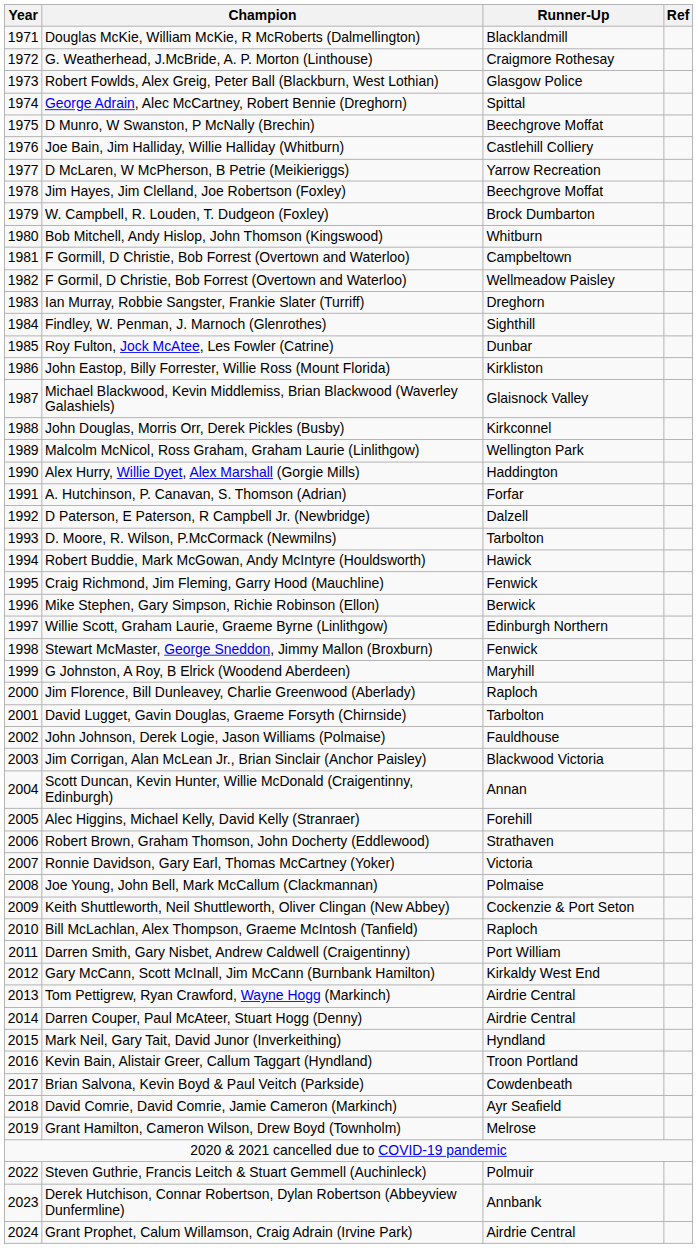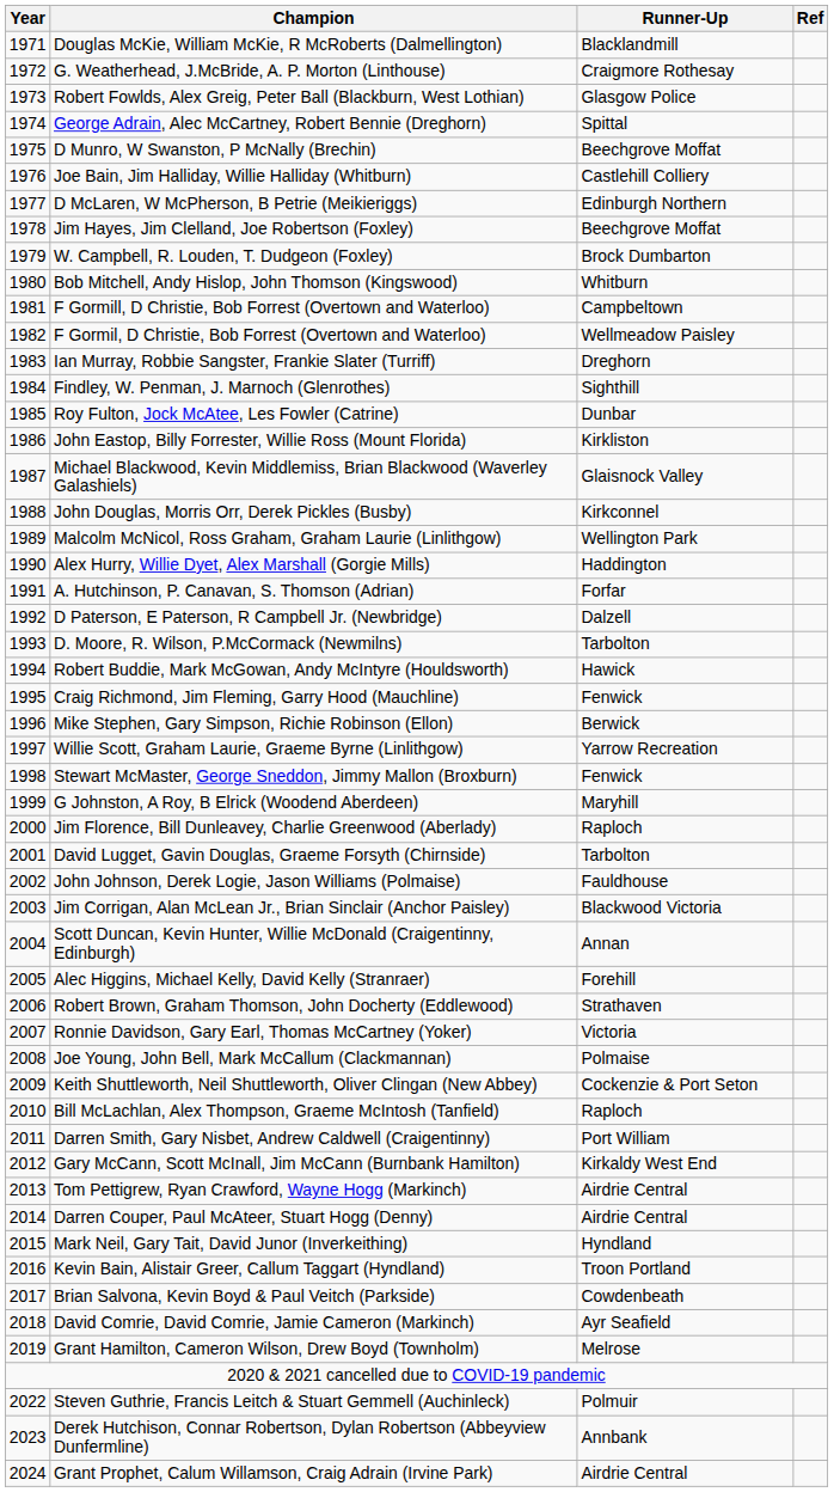 <table class="wikitable">
 <tr>
 <th width="30">Year</th>
 <th width="500">Champion</th>
 <th width="200">Runner-Up</th>
 <th width="20">Ref</th>
 </tr>
 <tr>
 <td align=center>1971</td>
 <td>Douglas McKie, William McKie, R McRoberts (Dalmellington)</td>
 <td>Blacklandmill</td>
 <td></td>
 </tr>
 <tr>
 <td align=center>1972</td>
 <td>G. Weatherhead, J.McBride, A. P. Morton (Linthouse)</td>
 <td>Craigmore Rothesay</td>
 <td></td>
 </tr>
 <tr>
 <td align=center>1973</td>
 <td>Robert Fowlds, Alex Greig, Peter Ball (Blackburn, West Lothian)</td>
 <td>Glasgow Police</td>
 <td></td>
 </tr>
 <tr>
 <td align=center>1974</td>
 <td><a href='#'>George Adrain</a>, Alec McCartney, Robert Bennie (Dreghorn)</td>
 <td>Spittal</td>
 <td></td>
 </tr>
 <tr>
 <td align=center>1975</td>
 <td>D Munro, W Swanston, P McNally (Brechin)</td>
 <td>Beechgrove Moffat</td>
 <td></td>
 </tr>
 <tr>
 <td align=center>1976</td>
 <td>Joe Bain, Jim Halliday, Willie Halliday (Whitburn)</td>
 <td>Castlehill Colliery</td>
 <td></td>
 </tr>
 <tr>
 <td align=center>1977</td>
 <td>D McLaren, W McPherson, B Petrie (Meikieriggs)</td>
-<td>Yarrow Recreation</td>
+<td>Edinburgh Northern</td>
 <td></td>
 </tr>
 <tr>
 <td align=center>1978</td>
 <td>Jim Hayes, Jim Clelland, Joe Robertson (Foxley)</td>
 <td>Beechgrove Moffat</td>
 <td></td>
 </tr>
 <tr>
 <td align=center>1979</td>
 <td>W. Campbell, R. Louden, T. Dudgeon (Foxley)</td>
 <td>Brock Dumbarton</td>
 <td></td>
 </tr>
 <tr>
 <td align=center>1980</td>
 <td>Bob Mitchell, Andy Hislop, John Thomson (Kingswood)</td>
 <td>Whitburn</td>
 <td></td>
 </tr>
 <tr>
 <td align=center>1981</td>
 <td>F Gormill, D Christie, Bob Forrest (Overtown and Waterloo)</td>
 <td>Campbeltown</td>
 <td></td>
 </tr>
 <tr>
 <td align=center>1982</td>
 <td>F Gormil, D Christie, Bob Forrest (Overtown and Waterloo)</td>
 <td>Wellmeadow Paisley</td>
 <td></td>
 </tr>
 <tr>
 <td align=center>1983</td>
 <td>Ian Murray, Robbie Sangster, Frankie Slater (Turriff)</td>
 <td>Dreghorn</td>
 <td></td>
 </tr>
 <tr>
 <td align=center>1984</td>
 <td>Findley, W. Penman, J. Marnoch (Glenrothes)</td>
 <td>Sighthill</td>
 <td></td>
 </tr>
 <tr>
 <td align=center>1985</td>
 <td>Roy Fulton, <a href='#'>Jock McAtee</a>, Les Fowler (Catrine)</td>
 <td>Dunbar</td>
 <td></td>
 </tr>
 <tr>
 <td align=center>1986</td>
 <td>John Eastop, Billy Forrester, Willie Ross (Mount Florida)</td>
 <td>Kirkliston</td>
 <td></td>
 </tr>
 <tr>
 <td align=center>1987</td>
 <td>Michael Blackwood, Kevin Middlemiss, Brian Blackwood (Waverley Galashiels)</td>
 <td>Glaisnock Valley</td>
 <td></td>
 </tr>
 <tr>
 <td align=center>1988</td>
 <td>John Douglas, Morris Orr, Derek Pickles (Busby)</td>
 <td>Kirkconnel</td>
 <td></td>
 </tr>
 <tr>
 <td align=center>1989</td>
 <td>Malcolm McNicol, Ross Graham, Graham Laurie (Linlithgow)</td>
 <td>Wellington Park</td>
 <td></td>
 </tr>
 <tr>
 <td align=center>1990</td>
 <td>Alex Hurry, <a href='#'>Willie Dyet</a>, <a href='#'>Alex Marshall</a> (Gorgie Mills)</td>
 <td>Haddington</td>
 <td></td>
 </tr>
 <tr>
 <td align=center>1991</td>
 <td>A. Hutchinson, P. Canavan, S. Thomson (Adrian)</td>
 <td>Forfar</td>
 <td></td>
 </tr>
 <tr>
 <td align=center>1992</td>
 <td>D Paterson, E Paterson, R Campbell Jr. (Newbridge)</td>
 <td>Dalzell</td>
 <td></td>
 </tr>
 <tr>
 <td align=center>1993</td>
 <td>D. Moore, R. Wilson, P.McCormack (Newmilns)</td>
 <td>Tarbolton</td>
 <td></td>
 </tr>
 <tr>
 <td align=center>1994</td>
 <td>Robert Buddie, Mark McGowan, Andy McIntyre (Houldsworth)</td>
 <td>Hawick</td>
 <td></td>
 </tr>
 <tr>
 <td align=center>1995</td>
 <td>Craig Richmond, Jim Fleming, Garry Hood (Mauchline)</td>
 <td>Fenwick</td>
 <td></td>
 </tr>
 <tr>
 <td align=center>1996</td>
 <td>Mike Stephen, Gary Simpson, Richie Robinson (Ellon)</td>
 <td>Berwick</td>
 <td></td>
 </tr>
 <tr>
 <td align=center>1997</td>
 <td>Willie Scott, Graham Laurie, Graeme Byrne (Linlithgow)</td>
-<td>Edinburgh Northern</td>
+<td>Yarrow Recreation</td>
 <td></td>
 </tr>
 <tr>
 <td align=center>1998</td>
 <td>Stewart McMaster, <a href='#'>George Sneddon</a>, Jimmy Mallon (Broxburn)</td>
 <td>Fenwick</td>
 <td></td>
 </tr>
 <tr>
 <td align=center>1999</td>
 <td>G Johnston, A Roy, B Elrick (Woodend Aberdeen)</td>
 <td>Maryhill</td>
 <td></td>
 </tr>
 <tr>
 <td align=center>2000</td>
 <td>Jim Florence, Bill Dunleavey, Charlie Greenwood (Aberlady)</td>
 <td>Raploch</td>
 <td></td>
 </tr>
 <tr>
 <td align=center>2001</td>
 <td>David Lugget, Gavin Douglas, Graeme Forsyth (Chirnside)</td>
 <td>Tarbolton</td>
 <td></td>
 </tr>
 <tr>
 <td align=center>2002</td>
 <td>John Johnson, Derek Logie, Jason Williams (Polmaise)</td>
 <td>Fauldhouse</td>
 <td></td>
 </tr>
 <tr>
 <td align=center>2003</td>
 <td>Jim Corrigan, Alan McLean Jr., Brian Sinclair (Anchor Paisley)</td>
 <td>Blackwood Victoria</td>
 <td></td>
 </tr>
 <tr>
 <td align=center>2004</td>
 <td>Scott Duncan, Kevin Hunter, Willie McDonald (Craigentinny, Edinburgh)</td>
 <td>Annan</td>
 <td></td>
 </tr>
 <tr>
 <td align=center>2005</td>
 <td>Alec Higgins, Michael Kelly, David Kelly (Stranraer)</td>
 <td>Forehill</td>
 <td></td>
 </tr>
 <tr>
 <td align=center>2006</td>
 <td>Robert Brown, Graham Thomson, John Docherty (Eddlewood)</td>
 <td>Strathaven</td>
 <td></td>
 </tr>
 <tr>
 <td align=center>2007</td>
 <td>Ronnie Davidson, Gary Earl, Thomas McCartney (Yoker)</td>
 <td>Victoria</td>
 <td></td>
 </tr>
 <tr>
 <td align=center>2008</td>
 <td>Joe Young, John Bell, Mark McCallum (Clackmannan)</td>
 <td>Polmaise</td>
 <td></td>
 </tr>
 <tr>
 <td align=center>2009</td>
 <td>Keith Shuttleworth, Neil Shuttleworth, Oliver Clingan (New Abbey)</td>
 <td>Cockenzie & Port Seton</td>
 <td></td>
 </tr>
 <tr>
 <td align=center>2010</td>
 <td>Bill McLachlan, Alex Thompson, Graeme McIntosh (Tanfield)</td>
 <td>Raploch</td>
 <td></td>
 </tr>
 <tr>
 <td align=center>2011</td>
 <td>Darren Smith, Gary Nisbet, Andrew Caldwell (Craigentinny)</td>
 <td>Port William</td>
 <td></td>
 </tr>
 <tr>
 <td align=center>2012</td>
 <td>Gary McCann, Scott McInall, Jim McCann (Burnbank Hamilton)</td>
 <td>Kirkaldy West End</td>
 <td></td>
 </tr>
 <tr>
 <td align=center>2013</td>
 <td>Tom Pettigrew, Ryan Crawford, <a href='#'>Wayne Hogg</a> (Markinch)</td>
 <td>Airdrie Central</td>
 <td></td>
 </tr>
 <tr>
 <td align=center>2014</td>
 <td>Darren Couper, Paul McAteer, Stuart Hogg (Denny)</td>
 <td>Airdrie Central</td>
 <td></td>
 </tr>
 <tr>
 <td align=center>2015</td>
 <td>Mark Neil, Gary Tait, David Junor (Inverkeithing)</td>
 <td>Hyndland</td>
 <td></td>
 </tr>
 <tr>
 <td align=center>2016</td>
 <td>Kevin Bain, Alistair Greer, Callum Taggart (Hyndland)</td>
 <td>Troon Portland</td>
 <td></td>
 </tr>
 <tr>
 <td align=center>2017</td>
 <td>Brian Salvona, Kevin Boyd & Paul Veitch (Parkside)</td>
 <td>Cowdenbeath</td>
 <td></td>
 </tr>
 <tr>
 <td align=center>2018</td>
 <td>David Comrie, David Comrie, Jamie Cameron (Markinch)</td>
 <td>Ayr Seafield</td>
 <td></td>
 </tr>
 <tr>
 <td align=center>2019</td>
 <td>Grant Hamilton, Cameron Wilson, Drew Boyd (Townholm)</td>
 <td>Melrose</td>
 <td></td>
 </tr>
 <tr align=center>
 <td colspan=4>2020 & 2021 cancelled due to  <a href='#'>COVID-19 pandemic</a></td>
 </tr>
 <tr>
 <td align=center>2022</td>
 <td>Steven Guthrie, Francis Leitch & Stuart Gemmell (Auchinleck)</td>
 <td>Polmuir</td>
 <td></td>
 </tr>
 <tr>
 <td align=center>2023</td>
 <td>Derek Hutchison, Connar Robertson, Dylan Robertson (Abbeyview Dunfermline)</td>
 <td>Annbank</td>
 <td></td>
 </tr>
 <tr>
 <td align=center>2024</td>
 <td>Grant Prophet, Calum Willamson, Craig Adrain (Irvine Park)</td>
 <td>Airdrie Central</td>
 <td></td>
 </tr>
 </table>
